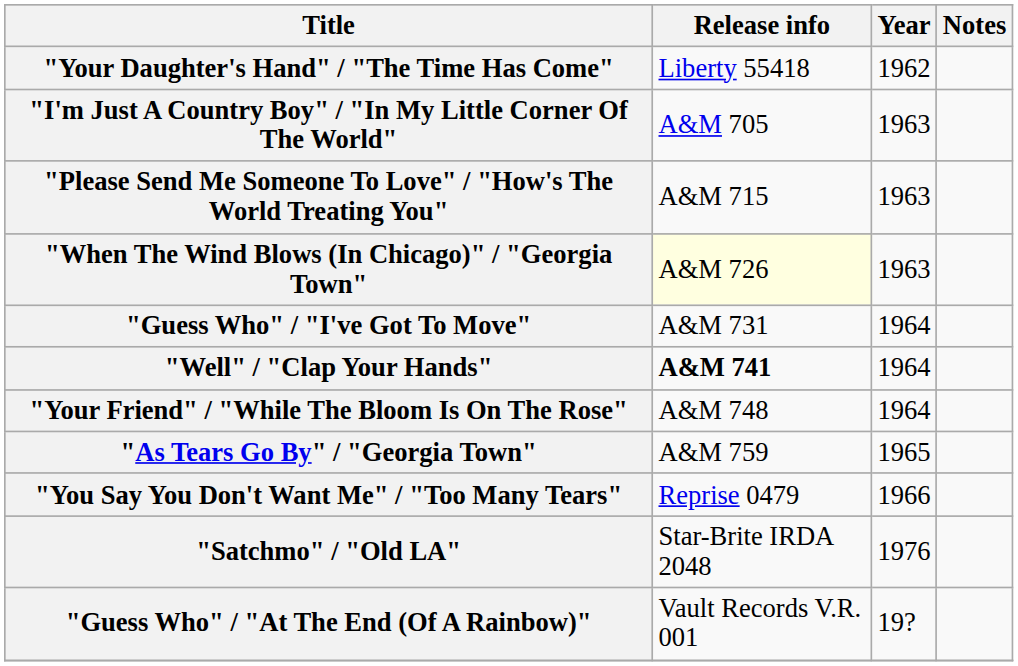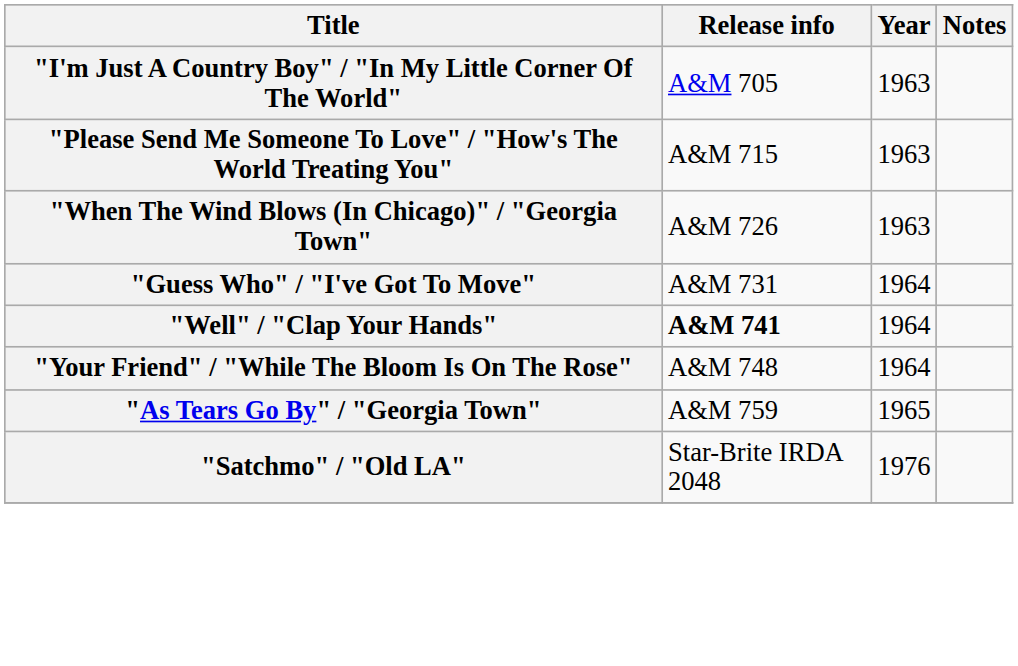 <table class="wikitable plainrowheaders sortable">
 <tr>
 <th scope="col">Title</th>
 <th scope="col">Release info</th>
 <th scope="col">Year</th>
 <th scope="col" class="unsortable">Notes</th>
-</tr>
-<tr>
-<th scope="row">"Your Daughter's Hand" / "The Time Has Come"</th>
-<td><a href='#'>Liberty</a> 55418</td>
-<td>1962</td>
-<td></td>
 </tr>
 <tr>
 <th scope="row">"I'm Just A Country Boy" / "In My Little Corner Of The World"</th>
 <td><a href='#'>A&M</a> 705</td>
 <td>1963</td>
 <td></td>
 </tr>
 <tr>
 <th scope="row">"Please Send Me Someone To Love" / "How's The World Treating You"</th>
 <td>A&M 715</td>
 <td>1963</td>
 <td></td>
 </tr>
 <tr>
 <th scope="row">"When The Wind Blows (In Chicago)" / "Georgia Town"</th>
-<td style="background: lightyellow;">A&M 726</td>
+<td>A&M 726</td>
 <td>1963</td>
 <td></td>
 </tr>
 <tr>
 <th scope="row">"Guess Who" / "I've Got To Move"</th>
 <td>A&M 731</td>
 <td>1964</td>
 <td></td>
 </tr>
 <tr>
 <th scope="row">"Well" / "Clap Your Hands"</th>
 <td><strong>A&M 741</strong></td>
 <td>1964</td>
 <td></td>
 </tr>
 <tr>
 <th scope="row">"Your Friend" / "While The Bloom Is On The Rose"</th>
 <td>A&M 748</td>
 <td>1964</td>
 <td></td>
 </tr>
 <tr>
 <th scope="row">"<a href='#'>As Tears Go By</a>" / "Georgia Town"</th>
 <td>A&M 759</td>
 <td>1965</td>
 <td></td>
 </tr>
 <tr>
-<th scope="row">"You Say You Don't Want Me" / "Too Many Tears"</th>
-<td><a href='#'>Reprise</a> 0479</td>
-<td>1966</td>
-<td></td>
-</tr>
-<tr>
 <th scope="row">"Satchmo" / "Old LA"</th>
 <td>Star-Brite IRDA 2048</td>
 <td>1976</td>
 <td></td>
 </tr>
 <tr>
-<th scope="row">"Guess Who" / "At The End (Of A Rainbow)"</th>
-<td>Vault Records V.R. 001</td>
-<td>19?</td>
-<td></td>
-</tr>
-<tr>
 </tr>
 </table>
